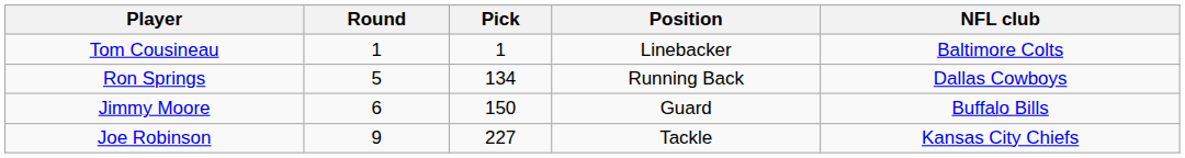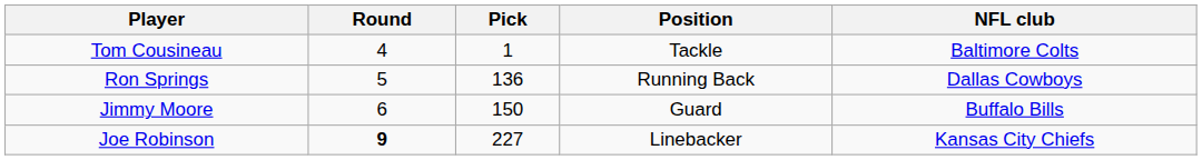 <table class="wikitable" width="80%">
 <tr>
 <th>Player</th>
 <th>Round</th>
 <th>Pick</th>
 <th>Position</th>
 <th>NFL club</th>
 </tr>
 <tr align="center" bgcolor="">
 <td><a href='#'>Tom Cousineau</a></td>
+<td>4</td>
 <td>1</td>
-<td>1</td>
-<td>Linebacker</td>
+<td>Tackle</td>
 <td><a href='#'>Baltimore Colts</a></td>
 </tr>
 <tr align="center" bgcolor="">
 <td><a href='#'>Ron Springs</a></td>
 <td>5</td>
-<td>134</td>
+<td>136</td>
 <td>Running Back</td>
 <td><a href='#'>Dallas Cowboys</a></td>
 </tr>
 <tr align="center" bgcolor="">
 <td><a href='#'>Jimmy Moore</a></td>
 <td>6</td>
 <td>150</td>
 <td>Guard</td>
 <td><a href='#'>Buffalo Bills</a></td>
 </tr>
 <tr align="center" bgcolor="">
 <td><a href='#'>Joe Robinson</a></td>
-<td>9</td>
+<td><strong>9</strong></td>
 <td>227</td>
-<td>Tackle</td>
+<td>Linebacker</td>
 <td><a href='#'>Kansas City Chiefs</a></td>
 </tr>
 </table>
